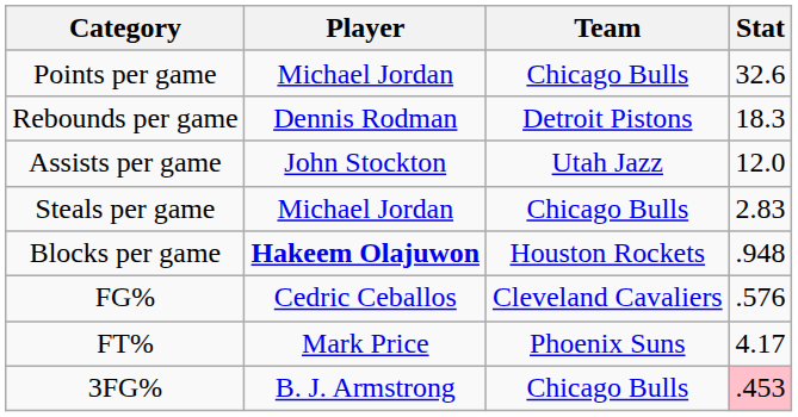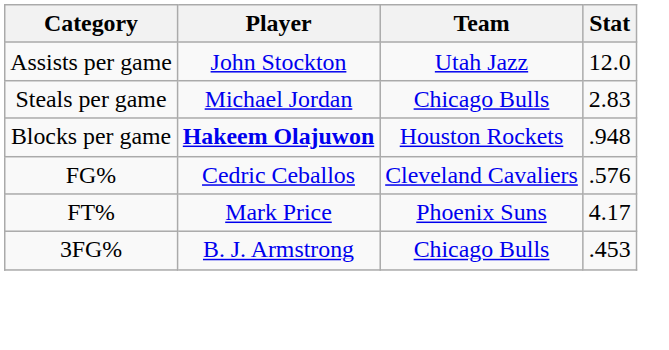 <table class="wikitable" style="text-align:center">
 <tr>
 <th>Category</th>
 <th>Player</th>
 <th>Team</th>
 <th>Stat</th>
-</tr>
-<tr>
-<td>Points per game</td>
-<td><a href='#'>Michael Jordan</a></td>
-<td><a href='#'>Chicago Bulls</a></td>
-<td>32.6</td>
-</tr>
-<tr>
-<td>Rebounds per game</td>
-<td><a href='#'>Dennis Rodman</a></td>
-<td><a href='#'>Detroit Pistons</a></td>
-<td>18.3</td>
 </tr>
 <tr>
 <td>Assists per game</td>
 <td><a href='#'>John Stockton</a></td>
 <td><a href='#'>Utah Jazz</a></td>
 <td>12.0</td>
 </tr>
 <tr>
 <td>Steals per game</td>
 <td><a href='#'>Michael Jordan</a></td>
 <td><a href='#'>Chicago Bulls</a></td>
 <td>2.83</td>
 </tr>
 <tr>
 <td>Blocks per game</td>
 <td><strong><a href='#'>Hakeem Olajuwon</a></strong></td>
 <td><a href='#'>Houston Rockets</a></td>
 <td>.948</td>
 </tr>
 <tr>
 <td>FG%</td>
 <td><a href='#'>Cedric Ceballos</a></td>
 <td><a href='#'>Cleveland Cavaliers</a></td>
 <td>.576</td>
 </tr>
 <tr>
 <td>FT%</td>
 <td><a href='#'>Mark Price</a></td>
 <td><a href='#'>Phoenix Suns</a></td>
 <td>4.17</td>
 </tr>
 <tr>
 <td>3FG%</td>
 <td><a href='#'>B. J. Armstrong</a></td>
 <td><a href='#'>Chicago Bulls</a></td>
-<td style="background: pink;">.453</td>
+<td>.453</td>
 </tr>
 </table>
